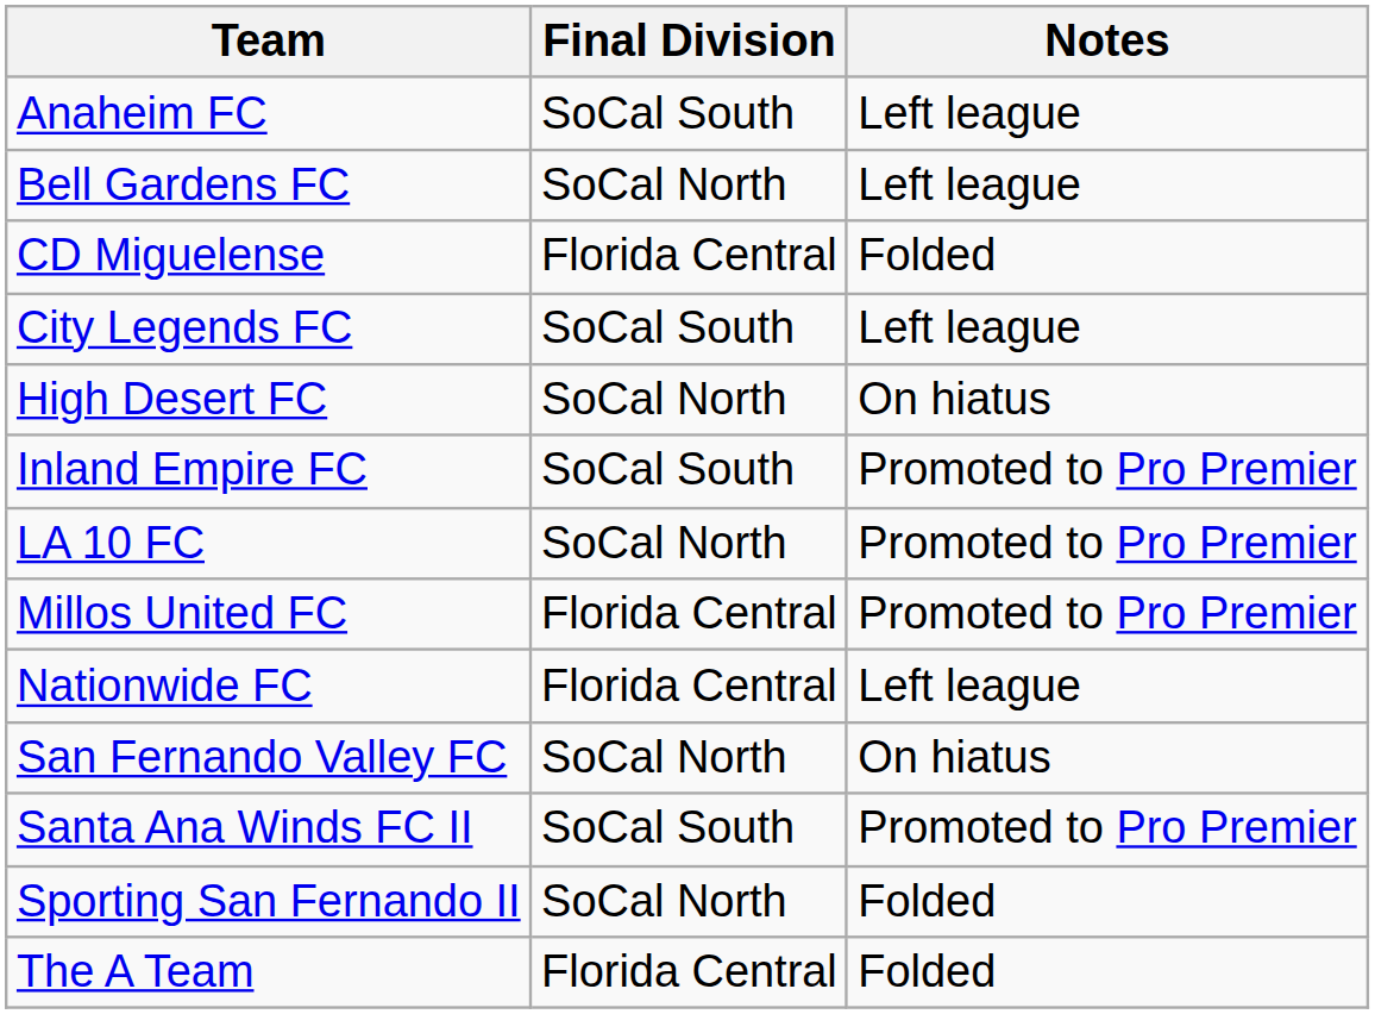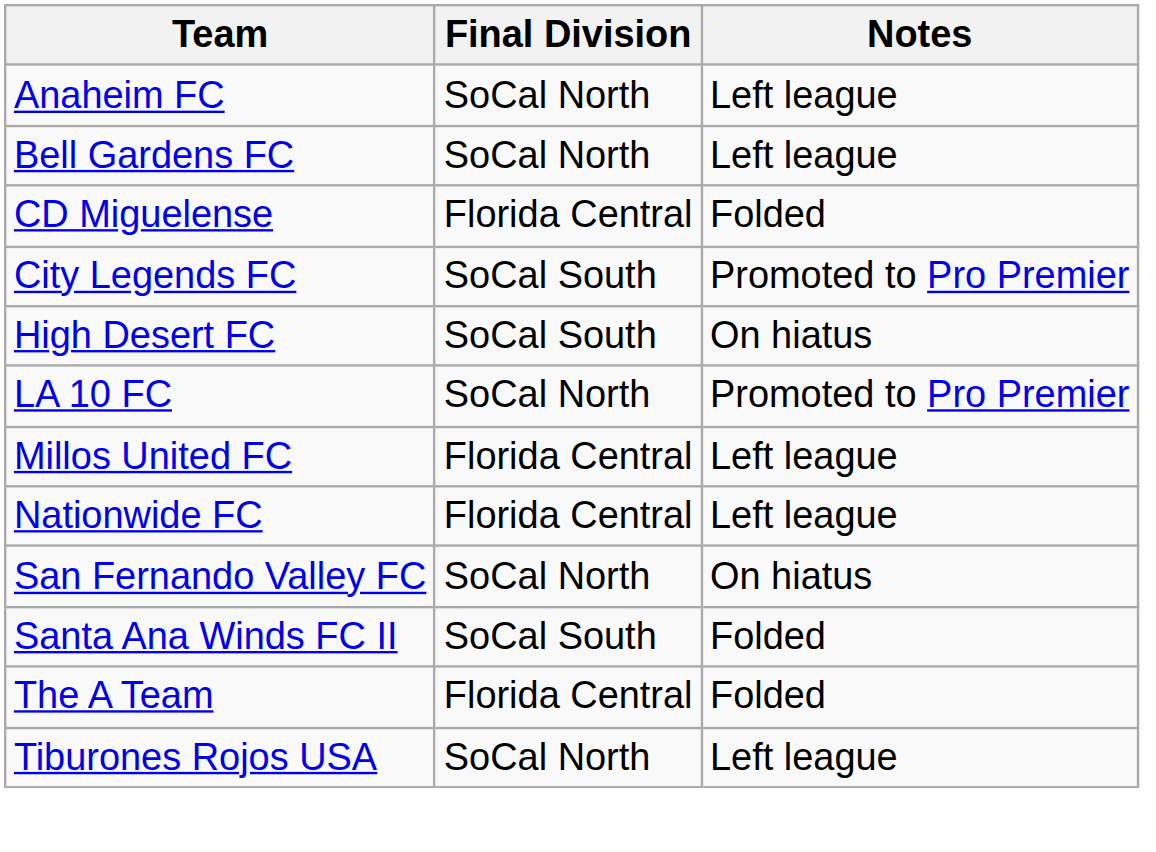 <table class="wikitable sortable">
 <tr>
 <th>Team</th>
 <th>Final Division</th>
 <th>Notes</th>
 </tr>
 <tr>
 <td><a href='#'>Anaheim FC</a></td>
-<td>SoCal South</td>
+<td>SoCal North</td>
 <td>Left league</td>
 </tr>
 <tr>
 <td><a href='#'>Bell Gardens FC</a></td>
 <td>SoCal North</td>
 <td>Left league</td>
 </tr>
 <tr>
 <td><a href='#'>CD Miguelense</a></td>
 <td>Florida Central</td>
 <td>Folded</td>
 </tr>
 <tr>
 <td><a href='#'>City Legends FC</a></td>
 <td>SoCal South</td>
-<td>Left league</td>
+<td>Promoted to <a href='#'>Pro Premier</a></td>
 </tr>
 <tr>
 <td><a href='#'>High Desert FC</a></td>
-<td>SoCal North</td>
+<td>SoCal South</td>
 <td>On hiatus</td>
-</tr>
-<tr>
-<td><a href='#'>Inland Empire FC</a></td>
-<td>SoCal South</td>
-<td>Promoted to <a href='#'>Pro Premier</a></td>
 </tr>
 <tr>
 <td><a href='#'>LA 10 FC</a></td>
 <td>SoCal North</td>
 <td>Promoted to <a href='#'>Pro Premier</a></td>
 </tr>
 <tr>
 <td><a href='#'>Millos United FC</a></td>
 <td>Florida Central</td>
-<td>Promoted to <a href='#'>Pro Premier</a></td>
+<td>Left league</td>
 </tr>
 <tr>
 <td><a href='#'>Nationwide FC</a></td>
 <td>Florida Central</td>
 <td>Left league</td>
 </tr>
 <tr>
 <td><a href='#'>San Fernando Valley FC</a></td>
 <td>SoCal North</td>
 <td>On hiatus</td>
 </tr>
 <tr>
 <td><a href='#'>Santa Ana Winds FC II</a></td>
 <td>SoCal South</td>
-<td>Promoted to <a href='#'>Pro Premier</a></td>
-</tr>
-<tr>
-<td><a href='#'>Sporting San Fernando II</a></td>
-<td>SoCal North</td>
 <td>Folded</td>
 </tr>
 <tr>
 <td><a href='#'>The A Team</a></td>
 <td>Florida Central</td>
 <td>Folded</td>
 </tr>
+<tr>
+<td><a href='#'>Tiburones Rojos USA</a></td>
+<td>SoCal North</td>
+<td>Left league</td>
+</tr>
 </table>
